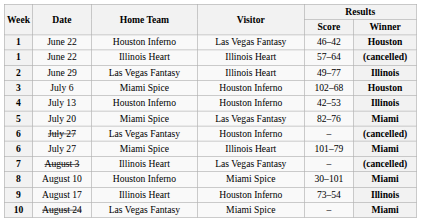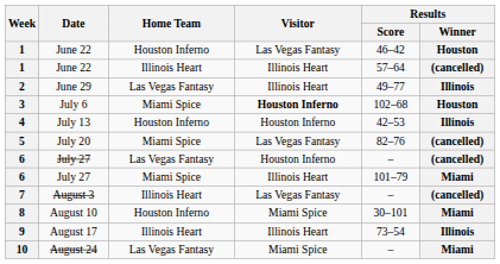 <table class="wikitable">
 <tr>
 <th rowspan="2" width="40">Week</th>
 <th rowspan="2" width="90">Date</th>
 <th rowspan="2" width="170">Home Team</th>
 <th rowspan="2" width="170">Visitor</th>
 <th colspan="2" width="180">Results</th>
 </tr>
 <tr>
 <th width="70">Score</th>
 <th width="90">Winner</th>
 </tr>
 <tr align="center">
 <th>1</th>
 <td>June 22</td>
 <td>Houston Inferno</td>
 <td>Las Vegas Fantasy</td>
 <td>46–42</td>
 <th>Houston</th>
 </tr>
 <tr align="center">
 <th>1</th>
 <td>June 22</td>
 <td>Illinois Heart</td>
 <td>Illinois Heart</td>
 <td>57–64</td>
 <th>(cancelled)</th>
 </tr>
 <tr align="center">
 <th>2</th>
 <td>June 29</td>
 <td>Las Vegas Fantasy</td>
 <td>Illinois Heart</td>
 <td>49–77</td>
 <th>Illinois</th>
 </tr>
 <tr align="center">
 <th>3</th>
 <td>July 6</td>
 <td>Miami Spice</td>
-<td>Houston Inferno</td>
+<td><strong>Houston Inferno</strong></td>
 <td>102–68</td>
 <th>Houston</th>
 </tr>
 <tr align="center">
 <th>4</th>
 <td>July 13</td>
 <td>Houston Inferno</td>
 <td>Houston Inferno</td>
 <td>42–53</td>
 <th>Illinois</th>
 </tr>
 <tr align="center">
 <th>5</th>
 <td>July 20</td>
 <td>Miami Spice</td>
 <td>Las Vegas Fantasy</td>
 <td>82–76</td>
-<th>Miami</th>
+<th>(cancelled)</th>
 </tr>
 <tr align="center">
 <th>6</th>
 <td><s>July 27</s></td>
 <td>Las Vegas Fantasy</td>
 <td>Houston Inferno</td>
 <td>–</td>
 <th>(cancelled)</th>
 </tr>
 <tr align="center">
 <th>6</th>
 <td>July 27</td>
 <td>Miami Spice</td>
 <td>Illinois Heart</td>
 <td>101–79</td>
 <th>Miami</th>
 </tr>
 <tr align="center">
 <th>7</th>
 <td><s>August 3</s></td>
 <td>Illinois Heart</td>
 <td>Las Vegas Fantasy</td>
 <td>–</td>
 <th>(cancelled)</th>
 </tr>
 <tr align="center">
 <th>8</th>
 <td>August 10</td>
 <td>Houston Inferno</td>
 <td>Miami Spice</td>
 <td>30–101</td>
 <th>Miami</th>
 </tr>
 <tr align="center">
 <th>9</th>
 <td>August 17</td>
 <td>Illinois Heart</td>
-<td>Houston Inferno</td>
+<td>Illinois Heart</td>
 <td>73–54</td>
 <th>Illinois</th>
 </tr>
 <tr align="center">
 <th>10</th>
 <td><s>August 24</s></td>
 <td>Las Vegas Fantasy</td>
 <td>Miami Spice</td>
 <td>–</td>
 <th>Miami</th>
 </tr>
 </table>
